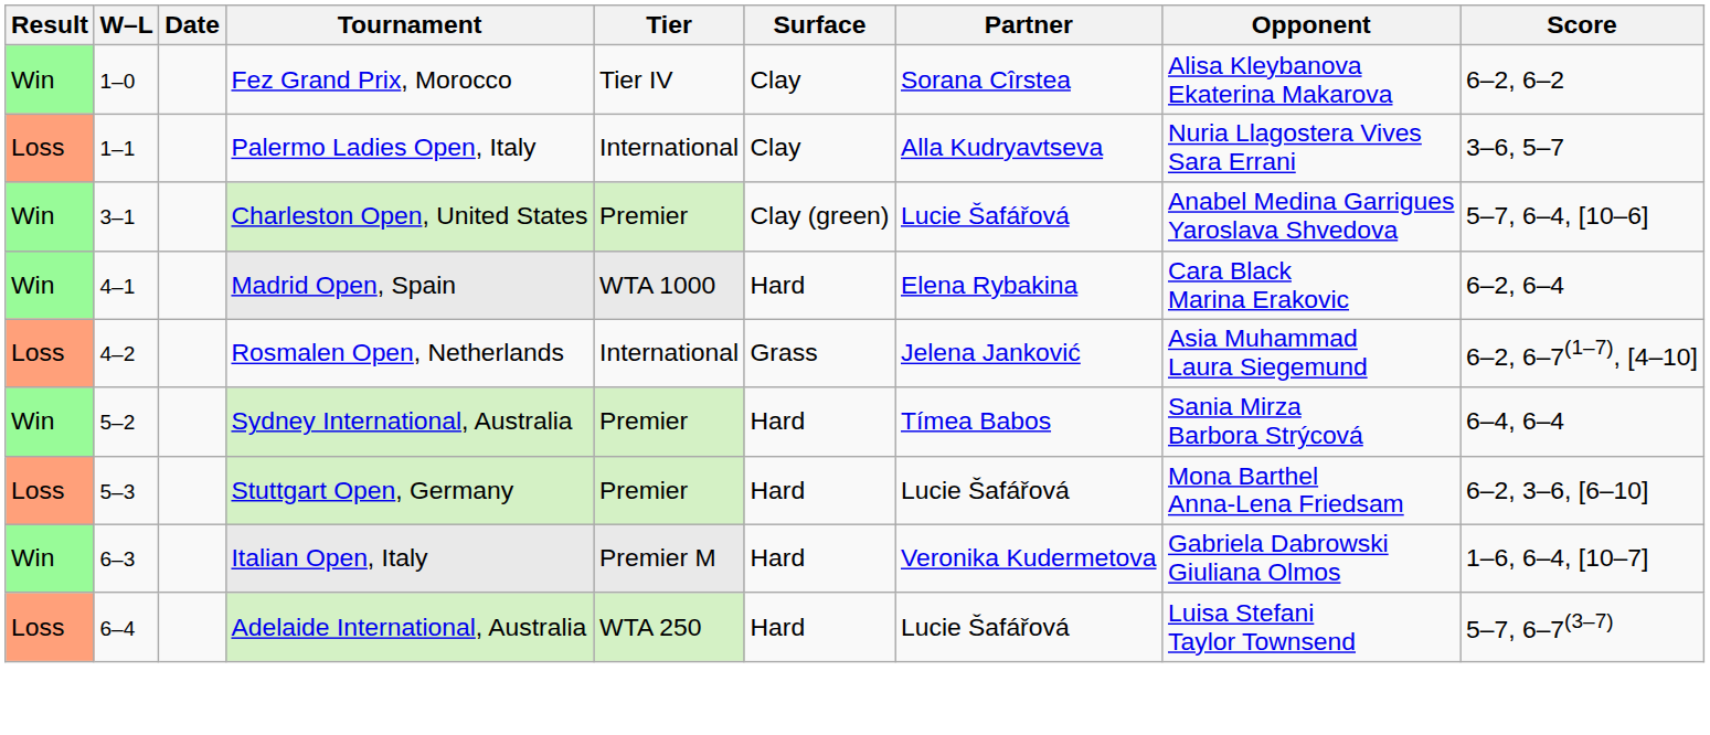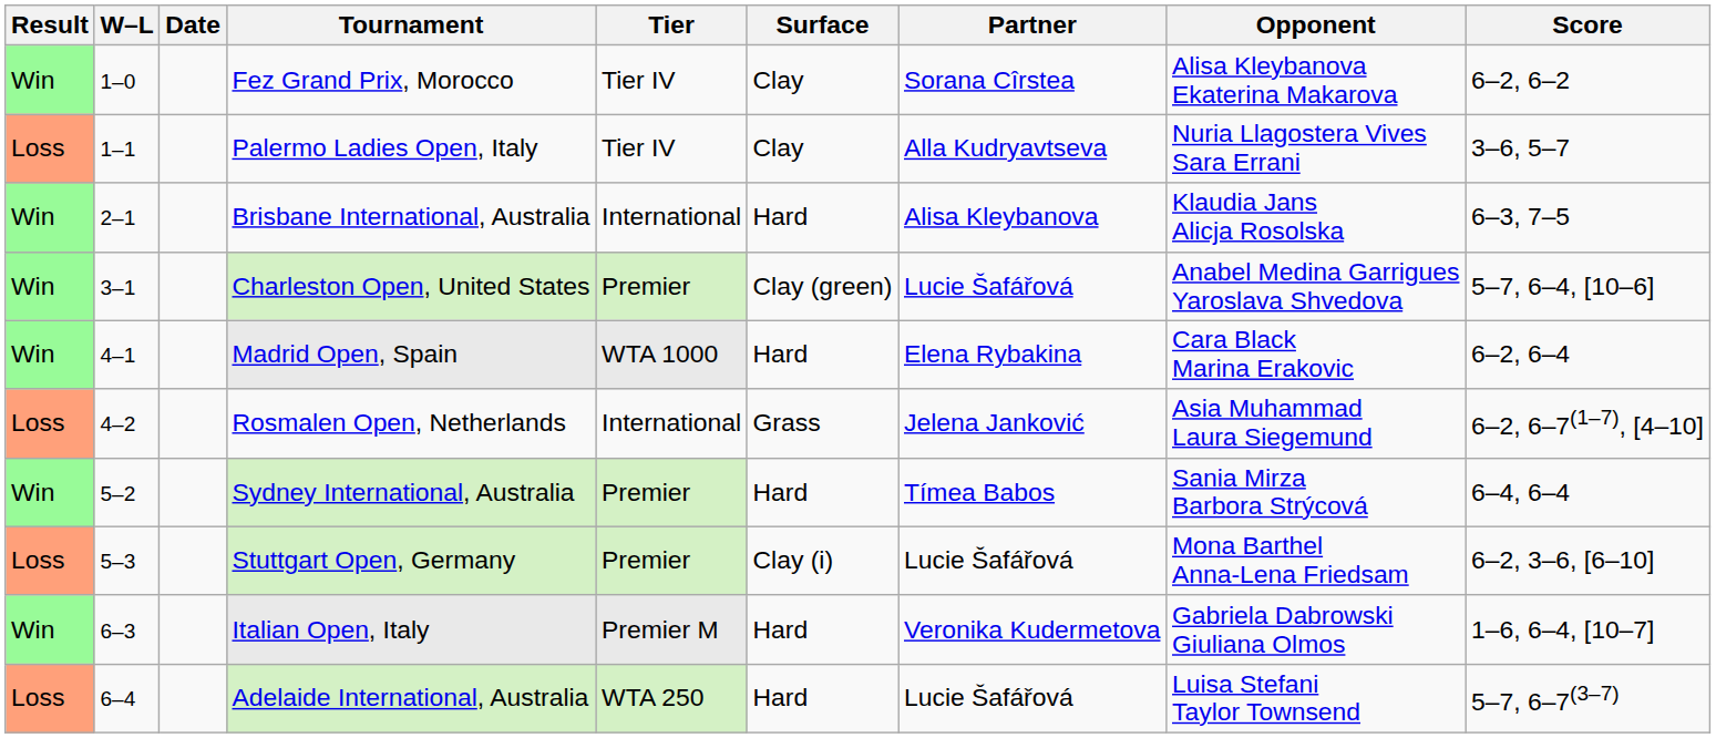 <table class="sortable wikitable">
 <tr>
 <th>Result</th>
 <th class="unsortable">W–L</th>
 <th>Date</th>
 <th>Tournament</th>
 <th>Tier</th>
 <th>Surface</th>
 <th>Partner</th>
 <th>Opponent</th>
 <th class="unsortable">Score</th>
 </tr>
 <tr>
 <td bgcolor=98FB98>Win</td>
 <td><small>1–0</small></td>
 <td><a href='#'></a></td>
 <td><a href='#'>Fez Grand Prix</a>, Morocco</td>
 <td>Tier IV</td>
 <td>Clay</td>
 <td> <a href='#'>Sorana Cîrstea</a></td>
 <td> <a href='#'>Alisa Kleybanova</a><br> <a href='#'>Ekaterina Makarova</a></td>
 <td>6–2, 6–2</td>
 </tr>
 <tr>
 <td bgcolor=FFA07A>Loss</td>
 <td><small>1–1</small></td>
 <td><a href='#'></a></td>
 <td><a href='#'>Palermo Ladies Open</a>, Italy</td>
-<td>International</td>
+<td>Tier IV</td>
 <td>Clay</td>
 <td> <a href='#'>Alla Kudryavtseva</a></td>
 <td> <a href='#'>Nuria Llagostera Vives</a><br> <a href='#'>Sara Errani</a></td>
 <td>3–6, 5–7</td>
+</tr>
+<tr>
+<td bgcolor=98FB98>Win</td>
+<td><small>2–1</small></td>
+<td><a href='#'></a></td>
+<td><a href='#'>Brisbane International</a>, Australia</td>
+<td>International</td>
+<td>Hard</td>
+<td> <a href='#'>Alisa Kleybanova</a></td>
+<td> <a href='#'>Klaudia Jans</a><br> <a href='#'>Alicja Rosolska</a></td>
+<td>6–3, 7–5</td>
 </tr>
 <tr>
 <td bgcolor=98FB98>Win</td>
 <td><small>3–1</small></td>
 <td><a href='#'></a></td>
 <td bgcolor=#d4f1c5><a href='#'>Charleston Open</a>, United States</td>
 <td bgcolor=#d4f1c5>Premier</td>
 <td>Clay (green)</td>
 <td> <a href='#'>Lucie Šafářová</a></td>
 <td> <a href='#'>Anabel Medina Garrigues</a><br> <a href='#'>Yaroslava Shvedova</a></td>
 <td>5–7, 6–4, [10–6]</td>
 </tr>
 <tr>
 <td bgcolor=98FB98>Win</td>
 <td><small>4–1</small></td>
 <td><a href='#'></a></td>
 <td bgcolor=e9e9e9><a href='#'>Madrid Open</a>, Spain</td>
 <td bgcolor=e9e9e9>WTA 1000</td>
 <td>Hard</td>
 <td> <a href='#'>Elena Rybakina</a></td>
 <td> <a href='#'>Cara Black</a><br> <a href='#'>Marina Erakovic</a></td>
 <td>6–2, 6–4</td>
 </tr>
 <tr>
 <td bgcolor=FFA07A>Loss</td>
 <td><small>4–2</small></td>
 <td><a href='#'></a></td>
 <td><a href='#'>Rosmalen Open</a>, Netherlands</td>
 <td>International</td>
 <td>Grass</td>
 <td> <a href='#'>Jelena Janković</a></td>
 <td> <a href='#'>Asia Muhammad</a><br> <a href='#'>Laura Siegemund</a></td>
 <td>6–2, 6–7<sup>(1–7)</sup>, [4–10]</td>
 </tr>
 <tr>
 <td bgcolor=98FB98>Win</td>
 <td><small>5–2</small></td>
 <td><a href='#'></a></td>
 <td bgcolor=#d4f1c5><a href='#'>Sydney International</a>, Australia</td>
 <td bgcolor=#d4f1c5>Premier</td>
 <td>Hard</td>
 <td> <a href='#'>Tímea Babos</a></td>
 <td> <a href='#'>Sania Mirza</a><br> <a href='#'>Barbora Strýcová</a></td>
 <td>6–4, 6–4</td>
 </tr>
 <tr>
 <td bgcolor=FFA07A>Loss</td>
 <td><small>5–3</small></td>
 <td><a href='#'></a></td>
 <td bgcolor=#d4f1c5><a href='#'>Stuttgart Open</a>, Germany</td>
 <td bgcolor=#d4f1c5>Premier</td>
-<td>Hard</td>
+<td>Clay (i)</td>
 <td> Lucie Šafářová</td>
 <td> <a href='#'>Mona Barthel</a><br> <a href='#'>Anna-Lena Friedsam</a></td>
 <td>6–2, 3–6, [6–10]</td>
 </tr>
 <tr>
 <td bgcolor=98FB98>Win</td>
 <td><small>6–3</small></td>
 <td><a href='#'></a></td>
 <td bgcolor=e9e9e9><a href='#'>Italian Open</a>, Italy</td>
 <td bgcolor=e9e9e9>Premier M</td>
 <td>Hard</td>
 <td> <a href='#'>Veronika Kudermetova</a></td>
 <td> <a href='#'>Gabriela Dabrowski</a> <br>  <a href='#'>Giuliana Olmos</a></td>
 <td>1–6, 6–4, [10–7]</td>
 </tr>
 <tr>
 <td bgcolor=FFA07A>Loss</td>
 <td><small>6–4</small></td>
 <td><a href='#'></a></td>
 <td bgcolor=#d4f1c5><a href='#'>Adelaide International</a>, Australia</td>
 <td bgcolor=#d4f1c5>WTA 250</td>
 <td>Hard</td>
 <td> Lucie Šafářová</td>
 <td> <a href='#'>Luisa Stefani</a> <br>  <a href='#'>Taylor Townsend</a></td>
 <td>5–7, 6–7<sup>(3–7)</sup></td>
 </tr>
 </table>
